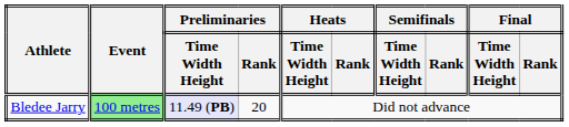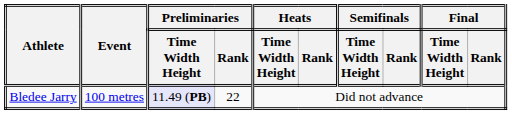 <table class=wikitable style="font-size:90%; border: double;">
 <tr>
 <th rowspan="2" style="border-right:double">Athlete</th>
 <th rowspan="2" style="border-right:double">Event</th>
 <th colspan="2" style="border-right:double; border-bottom:double;">Preliminaries</th>
 <th colspan="2" style="border-right:double; border-bottom:double;">Heats</th>
 <th colspan="2" style="border-right:double; border-bottom:double;">Semifinals</th>
 <th colspan="2" style="border-right:double; border-bottom:double;">Final</th>
 </tr>
 <tr>
 <th>Time<br>Width<br>Height</th>
 <th style="border-right:double">Rank</th>
 <th>Time<br>Width<br>Height</th>
 <th style="border-right:double">Rank</th>
 <th>Time<br>Width<br>Height</th>
 <th style="border-right:double">Rank</th>
 <th>Time<br>Width<br>Height</th>
 <th style="border-right:double">Rank</th>
 </tr>
 <tr style="border-top: double;">
 <td style="border-right:double"><a href='#'>Bledee Jarry</a></td>
-<td style="background: lightgreen; border-right:double"><a href='#'>100 metres</a></td>
+<td style="border-right:double"><a href='#'>100 metres</a></td>
 <td align=center style="background: lavender;">11.49 (<strong>PB</strong>)</td>
-<td style="border-right:double" align=center>20</td>
+<td style="border-right:double" align=center>22</td>
 <td colspan="6" align=center>Did not advance</td>
 </tr>
 </table>
